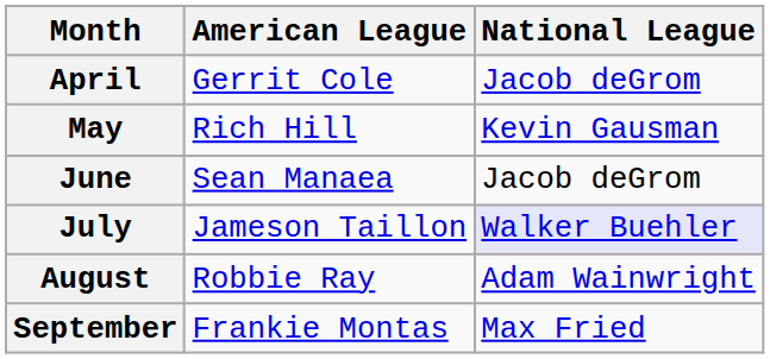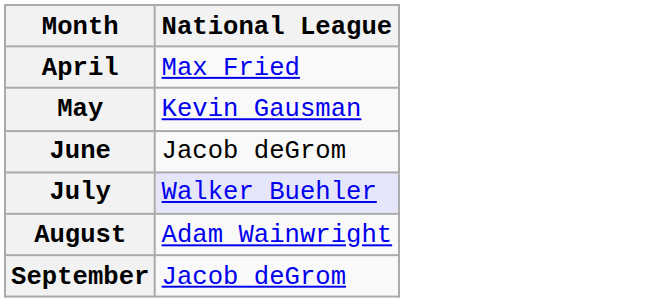 <table class="wikitable">
 <tr>
 <th>Month</th>
-<th>American League</th>
 <th>National League</th>
 </tr>
 <tr>
 <th>April</th>
-<td><a href='#'>Gerrit Cole</a></td>
-<td><a href='#'>Jacob deGrom</a></td>
+<td><a href='#'>Max Fried</a></td>
 </tr>
 <tr>
 <th>May</th>
-<td><a href='#'>Rich Hill</a></td>
 <td><a href='#'>Kevin Gausman</a></td>
 </tr>
 <tr>
 <th>June</th>
-<td><a href='#'>Sean Manaea</a></td>
 <td>Jacob deGrom</td>
 </tr>
 <tr>
 <th>July</th>
-<td><a href='#'>Jameson Taillon</a></td>
 <td style="background: lavender;"><a href='#'>Walker Buehler</a></td>
 </tr>
 <tr>
 <th>August</th>
-<td><a href='#'>Robbie Ray</a></td>
 <td><a href='#'>Adam Wainwright</a></td>
 </tr>
 <tr>
 <th>September</th>
-<td><a href='#'>Frankie Montas</a></td>
-<td><a href='#'>Max Fried</a></td>
+<td><a href='#'>Jacob deGrom</a></td>
 </tr>
 </table>
